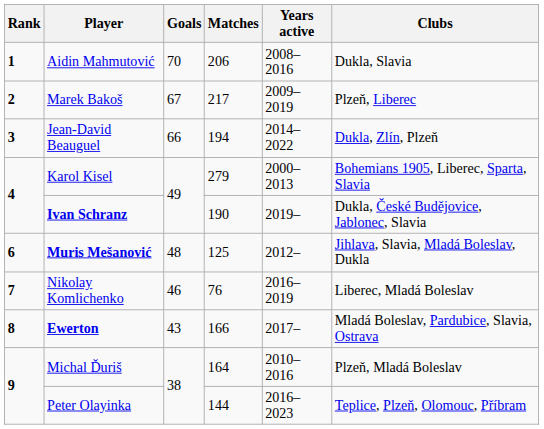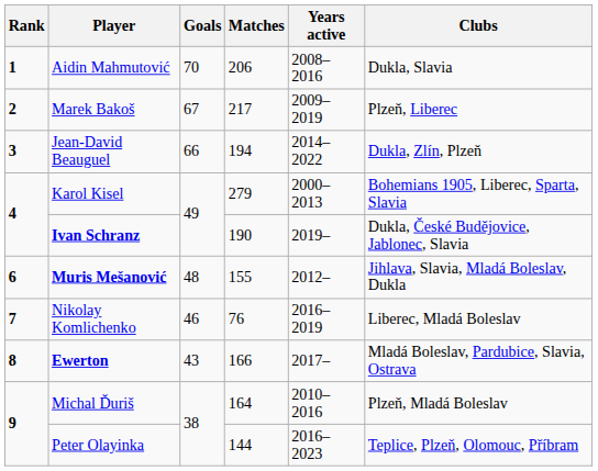 <table class="wikitable">
 <tr>
 <th>Rank</th>
 <th>Player</th>
 <th>Goals</th>
 <th>Matches</th>
 <th>Years active</th>
 <th>Clubs</th>
 </tr>
 <tr>
 <td><strong>1</strong></td>
 <td> <a href='#'>Aidin Mahmutović</a></td>
 <td>70</td>
 <td>206</td>
 <td>2008–2016</td>
 <td>Dukla, Slavia</td>
 </tr>
 <tr>
 <td><strong>2</strong></td>
 <td> <a href='#'>Marek Bakoš</a></td>
 <td>67</td>
 <td>217</td>
 <td>2009–2019</td>
 <td>Plzeň, <a href='#'>Liberec</a></td>
 </tr>
 <tr>
 <td><strong>3</strong></td>
 <td> <a href='#'>Jean-David Beauguel</a></td>
 <td>66</td>
 <td>194</td>
 <td>2014–2022</td>
 <td><a href='#'>Dukla</a>, <a href='#'>Zlín</a>, Plzeň</td>
 </tr>
 <tr>
 <td rowspan="2"><strong>4</strong></td>
 <td> <a href='#'>Karol Kisel</a></td>
 <td rowspan="2">49</td>
 <td>279</td>
 <td>2000–2013</td>
 <td><a href='#'>Bohemians 1905</a>, Liberec, <a href='#'>Sparta</a>, <a href='#'>Slavia</a></td>
 </tr>
 <tr>
 <td> <strong><a href='#'>Ivan Schranz</a></strong></td>
 <td>190</td>
 <td>2019–</td>
 <td>Dukla, <a href='#'>České Budějovice</a>, <a href='#'>Jablonec</a>, Slavia</td>
 </tr>
 <tr>
 <td><strong>6</strong></td>
 <td> <strong><a href='#'>Muris Mešanović</a></strong></td>
 <td>48</td>
-<td>125</td>
+<td>155</td>
 <td>2012–</td>
 <td><a href='#'>Jihlava</a>, Slavia, <a href='#'>Mladá Boleslav</a>, Dukla</td>
 </tr>
 <tr>
 <td><strong>7</strong></td>
 <td> <a href='#'>Nikolay Komlichenko</a></td>
 <td>46</td>
 <td>76</td>
 <td>2016–2019</td>
 <td>Liberec, Mladá Boleslav</td>
 </tr>
 <tr>
 <td><strong>8</strong></td>
 <td> <strong><a href='#'>Ewerton</a></strong></td>
 <td>43</td>
 <td>166</td>
 <td>2017–</td>
 <td>Mladá Boleslav, <a href='#'>Pardubice</a>, Slavia, <a href='#'>Ostrava</a></td>
 </tr>
 <tr>
 <td rowspan="2"><strong>9</strong></td>
 <td> <a href='#'>Michal Ďuriš</a></td>
 <td rowspan="2">38</td>
 <td>164</td>
 <td>2010–2016</td>
 <td>Plzeň, Mladá Boleslav</td>
 </tr>
 <tr>
 <td> <a href='#'>Peter Olayinka</a></td>
 <td>144</td>
 <td>2016–2023</td>
 <td><a href='#'>Teplice</a>, <a href='#'>Plzeň</a>, <a href='#'>Olomouc</a>, <a href='#'>Příbram</a></td>
 </tr>
 </table>
